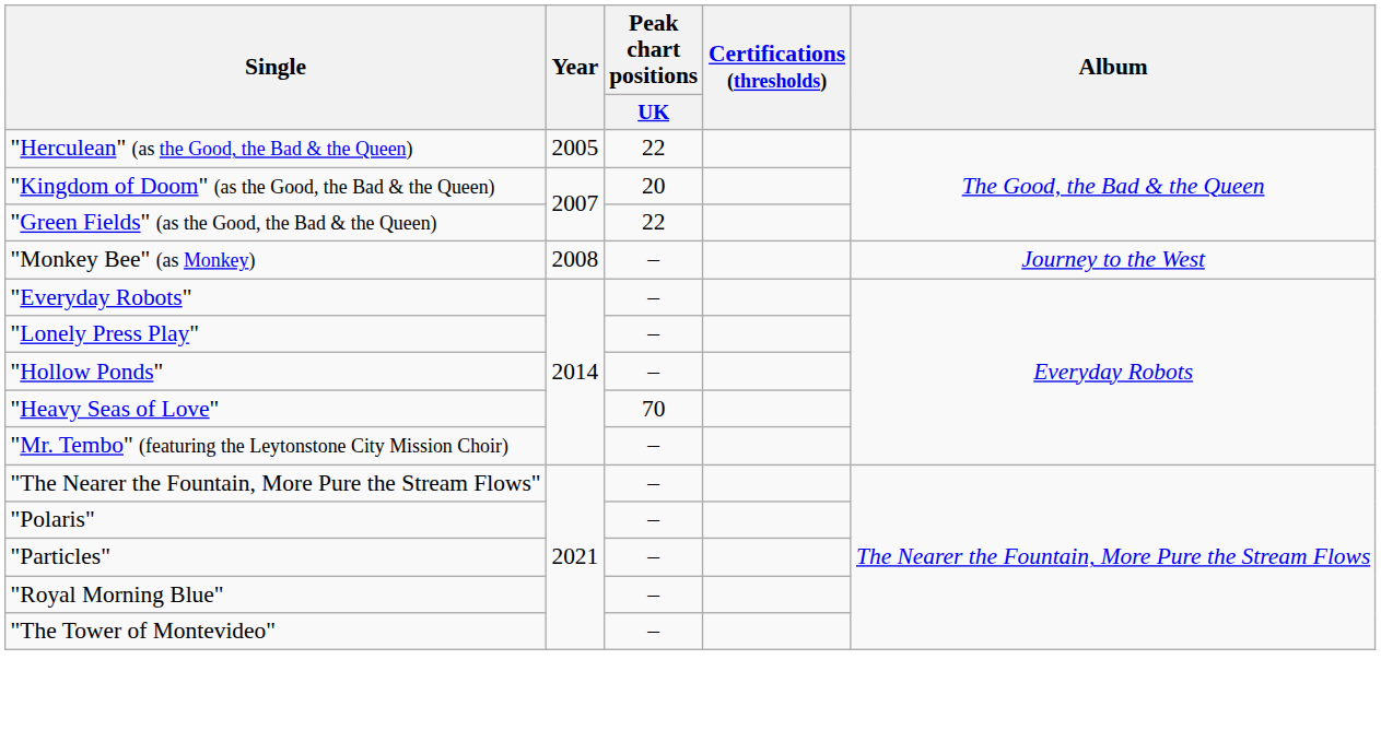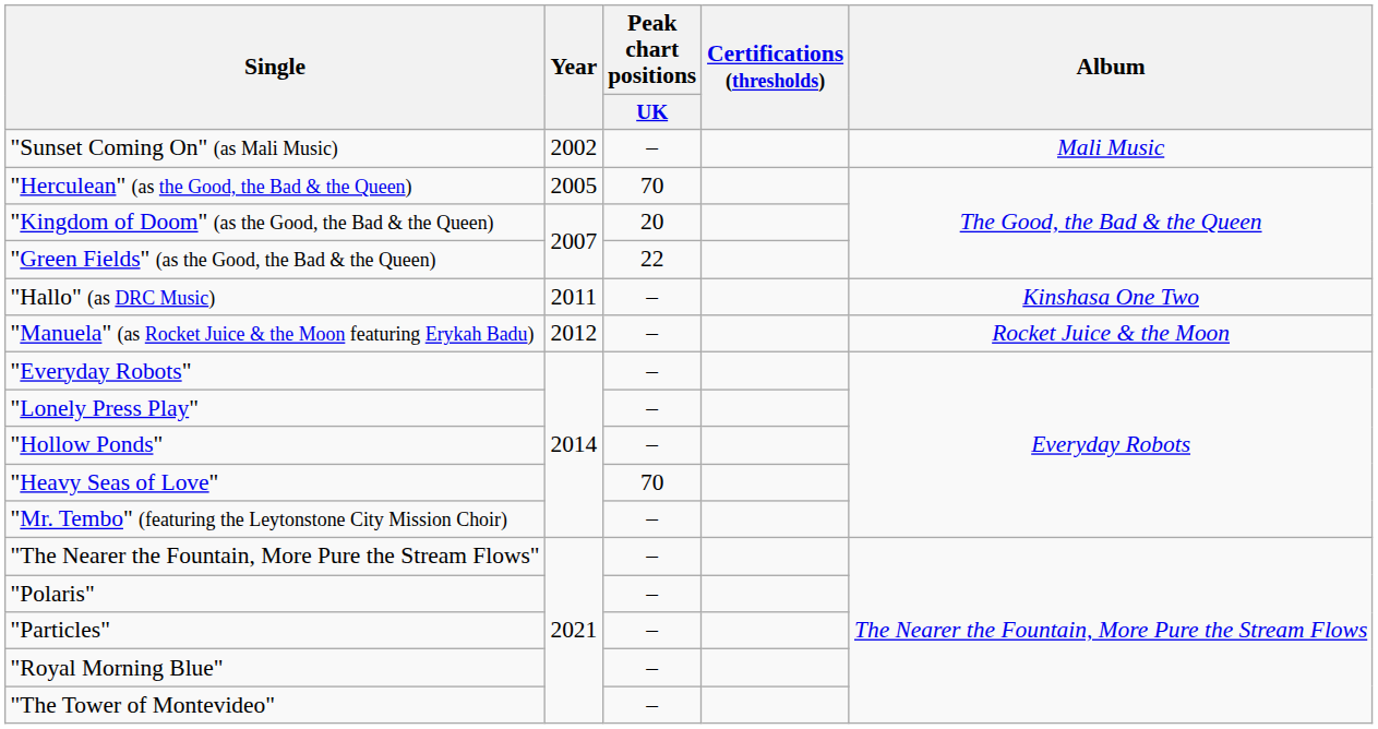 <table class="wikitable plainrowheaders" style="text-align:center;" border="1">
 <tr>
 <th scope="col" rowspan="2">Single</th>
 <th scope="col" rowspan="2">Year</th>
 <th scope="col" colspan="1">Peak chart positions</th>
 <th scope="col" rowspan="2"><a href='#'>Certifications</a><br><small>(<a href='#'>thresholds</a>)</small></th>
 <th scope="col" rowspan="2">Album</th>
 </tr>
 <tr>
 <th scope="col" style="width:3em;font-size:90%;"><a href='#'>UK</a> <br></th>
 </tr>
 <tr>
+<td align="left">"Sunset Coming On" <small>(as Mali Music)</small></td>
+<td>2002</td>
+<td>–</td>
+<td></td>
+<td><em><a href='#'>Mali Music</a></em></td>
+</tr>
+<tr>
 <td align="left">"<a href='#'>Herculean</a>" <small>(as <a href='#'>the Good, the Bad & the Queen</a>)</small></td>
 <td>2005</td>
-<td>22</td>
+<td>70</td>
 <td></td>
 <td rowspan="3"><em><a href='#'>The Good, the Bad & the Queen</a></em></td>
 </tr>
 <tr>
 <td align="left">"<a href='#'>Kingdom of Doom</a>" <small>(as the Good, the Bad & the Queen)</small></td>
 <td rowspan="2">2007</td>
 <td>20</td>
 <td></td>
 </tr>
 <tr>
 <td align="left">"<a href='#'>Green Fields</a>" <small>(as the Good, the Bad & the Queen)</small></td>
 <td>22</td>
 <td></td>
 </tr>
 <tr>
-<td align="left">"Monkey Bee" <small>(as <a href='#'>Monkey</a>)</small></td>
-<td>2008</td>
+<td align="left">"Hallo" <small>(as <a href='#'>DRC Music</a>)</small></td>
+<td>2011</td>
 <td>–</td>
 <td></td>
-<td><em><a href='#'>Journey to the West</a></em></td>
+<td><em><a href='#'>Kinshasa One Two</a></em></td>
+</tr>
+<tr>
+<td align="left">"<a href='#'>Manuela</a>" <small>(as <a href='#'>Rocket Juice & the Moon</a> featuring <a href='#'>Erykah Badu</a>)</small></td>
+<td>2012</td>
+<td>–</td>
+<td></td>
+<td><em><a href='#'>Rocket Juice & the Moon</a></em></td>
 </tr>
 <tr>
 <td align="left">"<a href='#'>Everyday Robots</a>"</td>
 <td rowspan="5">2014</td>
 <td>–</td>
 <td></td>
 <td rowspan="5"><em><a href='#'>Everyday Robots</a></em></td>
 </tr>
 <tr>
 <td align="left">"<a href='#'>Lonely Press Play</a>"</td>
 <td>–</td>
 <td></td>
 </tr>
 <tr>
 <td align="left">"<a href='#'>Hollow Ponds</a>"</td>
 <td>–</td>
 <td></td>
 </tr>
 <tr>
 <td align="left">"<a href='#'>Heavy Seas of Love</a>"</td>
 <td>70</td>
 <td></td>
 </tr>
 <tr>
 <td align="left">"<a href='#'>Mr. Tembo</a>" <small>(featuring the Leytonstone City Mission Choir)</small></td>
 <td>–</td>
 <td></td>
 </tr>
 <tr>
 <td align="left">"The Nearer the Fountain, More Pure the Stream Flows"</td>
 <td rowspan="5">2021</td>
 <td>–</td>
 <td></td>
 <td rowspan="5"><em><a href='#'>The Nearer the Fountain, More Pure the Stream Flows</a></em></td>
 </tr>
 <tr>
 <td align="left">"Polaris"</td>
 <td>–</td>
 <td></td>
 </tr>
 <tr>
 <td align="left">"Particles"</td>
 <td>–</td>
 <td></td>
 </tr>
 <tr>
 <td align="left">"Royal Morning Blue"</td>
 <td>–</td>
 <td></td>
 </tr>
 <tr>
 <td align="left">"The Tower of Montevideo"</td>
 <td>–</td>
 <td></td>
 </tr>
 </table>
